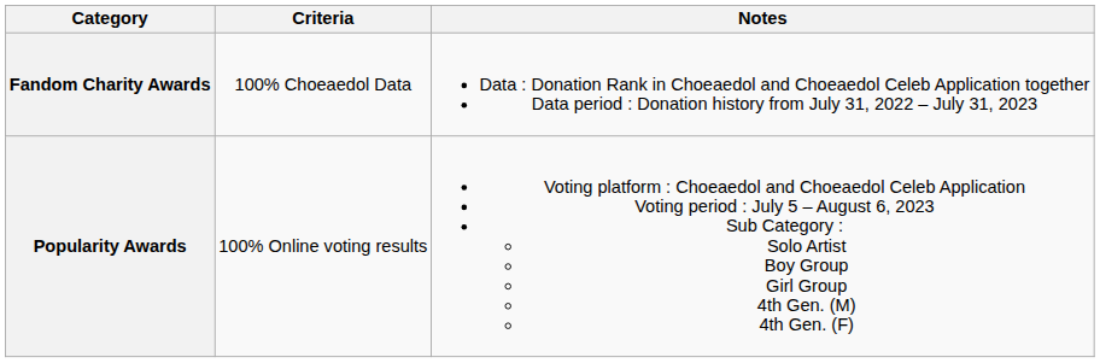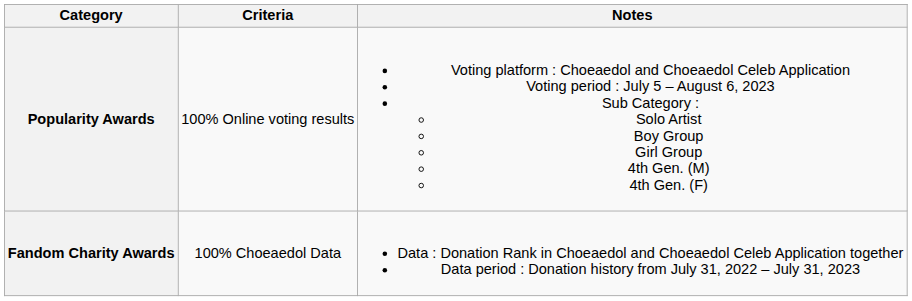 <table class="wikitable plainrowheaders" style="text-align:center">
 <tr>
 <th scope="col">Category</th>
 <th scope="col">Criteria</th>
 <th scope="col">Notes</th>
 </tr>
 <tr>
+<th scope="row">Popularity Awards</th>
+<td>100% Online voting results</td>
+<td><br><ul><li>Voting platform : Choeaedol and Choeaedol Celeb Application</li><li>Voting period : July 5 – August 6, 2023</li><li>Sub Category :<ul><li>Solo Artist</li><li>Boy Group</li><li>Girl Group</li><li>4th Gen. (M)</li><li>4th Gen. (F)</li></ul></li></ul></td>
+</tr>
+<tr>
 <th scope="row">Fandom Charity Awards</th>
 <td>100% Choeaedol Data</td>
 <td><br><ul><li>Data : Donation Rank in Choeaedol and Choeaedol Celeb Application together</li><li>Data period : Donation history from July 31, 2022 – July 31, 2023</li></ul></td>
 </tr>
-<tr>
-<th scope="row">Popularity Awards</th>
-<td>100% Online voting results</td>
-<td><br><ul><li>Voting platform : Choeaedol and Choeaedol Celeb Application</li><li>Voting period : July 5 – August 6, 2023</li><li>Sub Category :<ul><li>Solo Artist</li><li>Boy Group</li><li>Girl Group</li><li>4th Gen. (M)</li><li>4th Gen. (F)</li></ul></li></ul></td>
-</tr>
 </table>
